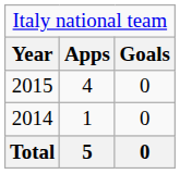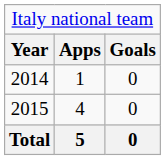 <table class="wikitable" style="text-align:center">
 <tr>
 <td colspan="3"><a href='#'>Italy national team</a></td>
 </tr>
 <tr>
 <th>Year</th>
 <th>Apps</th>
 <th>Goals</th>
 </tr>
 <tr>
-<td>2015</td>
-<td>4</td>
+<td>2014</td>
+<td>1</td>
 <td>0</td>
 </tr>
 <tr>
-<td>2014</td>
-<td>1</td>
+<td>2015</td>
+<td>4</td>
 <td>0</td>
 </tr>
 <tr>
 <th>Total</th>
 <th>5</th>
 <th>0</th>
 </tr>
 </table>
